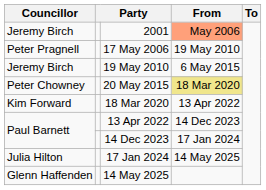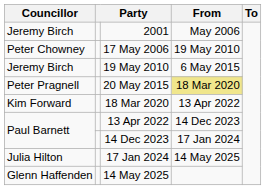 <table class=wikitable>
 <tr>
 <th>Councillor</th>
 <th colspan=2>Party</th>
 <th>From</th>
 <th>To</th>
 </tr>
 <tr>
 <td>Jeremy Birch</td>
 <td></td>
 <td align=right>2001</td>
-<td align=right style="background: lightsalmon;">May 2006</td>
+<td align=right>May 2006</td>
 </tr>
 <tr>
-<td>Peter Pragnell</td>
+<td>Peter Chowney</td>
 <td></td>
 <td align=right>17 May 2006</td>
 <td align=right>19 May 2010</td>
 </tr>
 <tr>
 <td>Jeremy Birch</td>
 <td></td>
 <td align=right>19 May 2010</td>
 <td align=right>6 May 2015</td>
 </tr>
 <tr>
-<td>Peter Chowney</td>
+<td>Peter Pragnell</td>
 <td></td>
 <td align=right>20 May 2015</td>
 <td align=right style="background: khaki;">18 Mar 2020</td>
 </tr>
 <tr>
 <td>Kim Forward</td>
 <td></td>
 <td align=right>18 Mar 2020</td>
 <td align=right>13 Apr 2022</td>
 </tr>
 <tr>
 <td rowspan="2">Paul Barnett</td>
 <td></td>
 <td align=right>13 Apr 2022</td>
 <td align=right>14 Dec 2023</td>
 </tr>
 <tr>
 <td></td>
 <td align=right>14 Dec 2023</td>
 <td align=right>17 Jan 2024</td>
 </tr>
 <tr>
 <td>Julia Hilton</td>
 <td></td>
 <td align=right>17 Jan 2024</td>
 <td align=right>14 May 2025</td>
 </tr>
 <tr>
 <td>Glenn Haffenden</td>
 <td></td>
 <td align=right>14 May 2025</td>
 <td align=right></td>
 </tr>
 </table>
